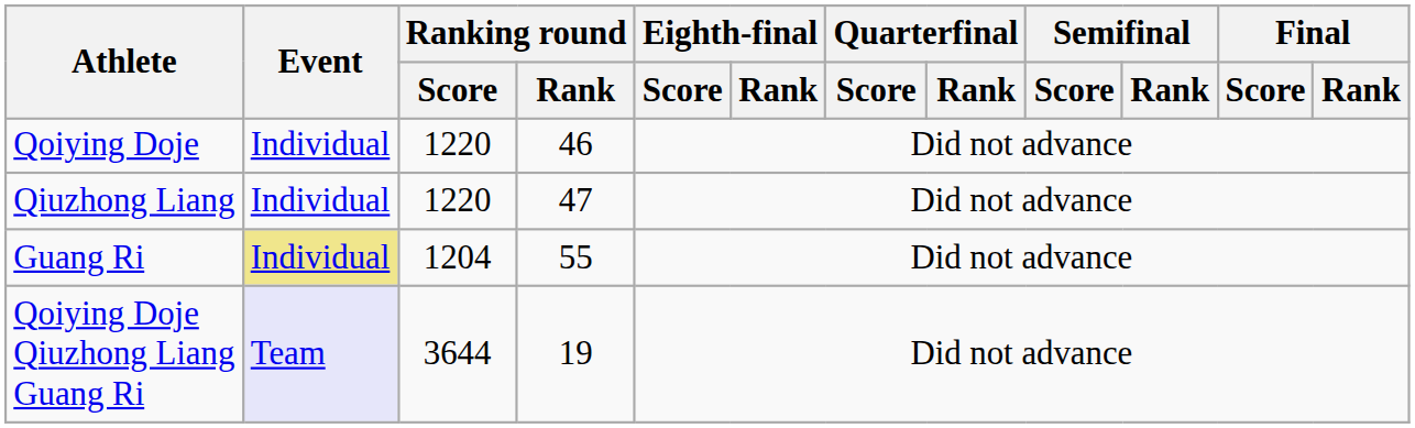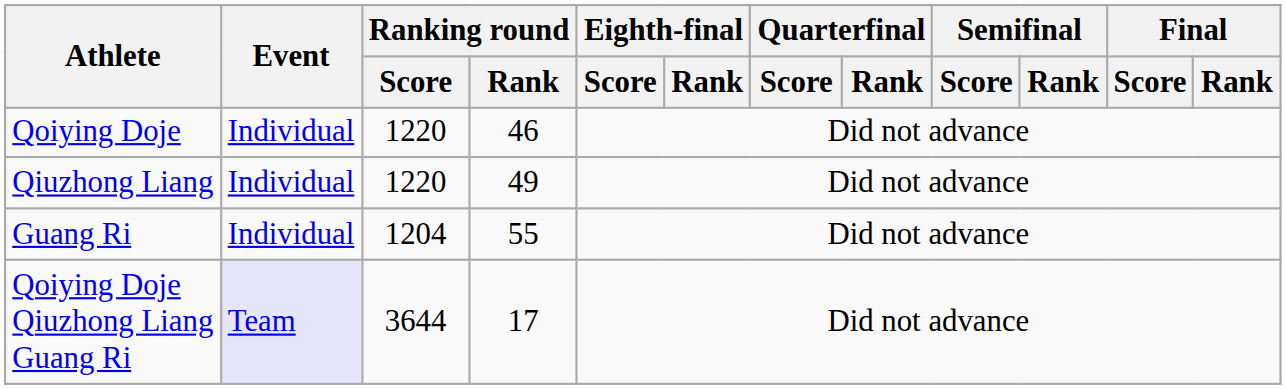 <table class="wikitable" style="font-size:90%">
 <tr>
 <th rowspan="2">Athlete</th>
 <th rowspan="2">Event</th>
 <th colspan="2">Ranking round</th>
 <th colspan="2">Eighth-final</th>
 <th colspan="2">Quarterfinal</th>
 <th colspan="2">Semifinal</th>
 <th colspan="2">Final</th>
 </tr>
 <tr>
 <th>Score</th>
 <th>Rank</th>
 <th>Score</th>
 <th>Rank</th>
 <th>Score</th>
 <th>Rank</th>
 <th>Score</th>
 <th>Rank</th>
 <th>Score</th>
 <th>Rank</th>
 </tr>
 <tr>
 <td><a href='#'>Qoiying Doje</a></td>
 <td><a href='#'>Individual</a></td>
 <td align=center>1220</td>
 <td align=center>46</td>
 <td colspan=8  align=center>Did not advance</td>
 </tr>
 <tr>
 <td><a href='#'>Qiuzhong Liang</a></td>
 <td><a href='#'>Individual</a></td>
 <td align=center>1220</td>
-<td align=center>47</td>
+<td align=center>49</td>
 <td colspan=8  align=center>Did not advance</td>
 </tr>
 <tr>
 <td><a href='#'>Guang Ri</a></td>
-<td style="background: khaki;"><a href='#'>Individual</a></td>
+<td><a href='#'>Individual</a></td>
 <td align=center>1204</td>
 <td align=center>55</td>
 <td colspan=8  align=center>Did not advance</td>
 </tr>
 <tr>
 <td><a href='#'>Qoiying Doje</a> <br> <a href='#'>Qiuzhong Liang</a> <br> <a href='#'>Guang Ri</a></td>
 <td style="background: lavender;"><a href='#'>Team</a></td>
 <td align=center>3644</td>
-<td align=center>19</td>
+<td align=center>17</td>
 <td colspan=8  align=center>Did not advance</td>
 </tr>
 </table>
